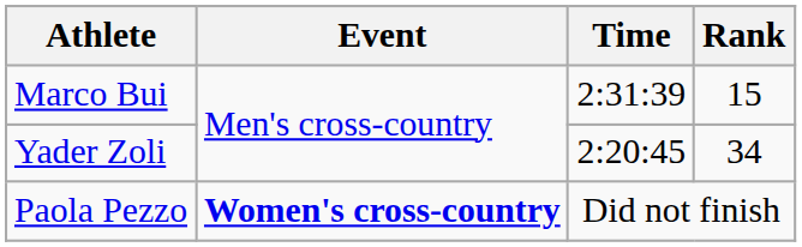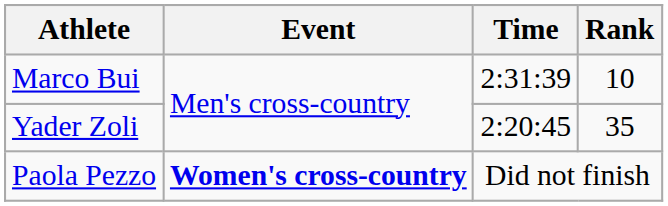 <table class=wikitable style="font-size:90%">
 <tr>
 <th>Athlete</th>
 <th>Event</th>
 <th>Time</th>
 <th>Rank</th>
 </tr>
 <tr align=center>
 <td align=left><a href='#'>Marco Bui</a></td>
 <td align=left rowspan=2><a href='#'>Men's cross-country</a></td>
 <td>2:31:39</td>
-<td>15</td>
+<td>10</td>
 </tr>
 <tr align=center>
 <td align=left><a href='#'>Yader Zoli</a></td>
 <td>2:20:45</td>
-<td>34</td>
+<td>35</td>
 </tr>
 <tr align=center>
 <td align=left><a href='#'>Paola Pezzo</a></td>
 <td align=left><strong><a href='#'>Women's cross-country</a></strong></td>
 <td colspan=2>Did not finish</td>
 </tr>
 </table>
